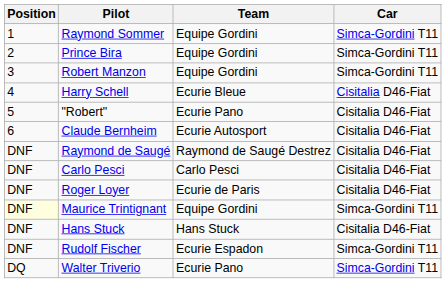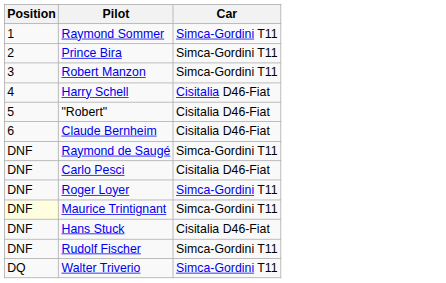 <table class="wikitable">
 <tr>
 <th>Position</th>
 <th>Pilot</th>
-<th>Team</th>
 <th>Car</th>
 </tr>
 <tr>
 <td>1</td>
 <td> <a href='#'>Raymond Sommer</a></td>
-<td>Equipe Gordini</td>
 <td><a href='#'>Simca-Gordini</a> T11</td>
 </tr>
 <tr>
 <td>2</td>
 <td> <a href='#'>Prince Bira</a></td>
-<td>Equipe Gordini</td>
 <td>Simca-Gordini T11</td>
 </tr>
 <tr>
 <td>3</td>
 <td> <a href='#'>Robert Manzon</a></td>
-<td>Equipe Gordini</td>
 <td>Simca-Gordini T11</td>
 </tr>
 <tr>
 <td>4</td>
 <td> <a href='#'>Harry Schell</a></td>
-<td>Ecurie Bleue</td>
 <td><a href='#'>Cisitalia</a> D46-Fiat</td>
 </tr>
 <tr>
 <td>5</td>
 <td> "Robert"</td>
-<td>Ecurie Pano</td>
 <td>Cisitalia D46-Fiat</td>
 </tr>
 <tr>
 <td>6</td>
 <td> <a href='#'>Claude Bernheim</a></td>
-<td>Ecurie Autosport</td>
 <td>Cisitalia D46-Fiat</td>
 </tr>
 <tr>
 <td>DNF</td>
 <td> <a href='#'>Raymond de Saugé</a></td>
-<td>Raymond de Saugé Destrez</td>
-<td>Cisitalia D46-Fiat</td>
+<td>Simca-Gordini T11</td>
 </tr>
 <tr>
 <td>DNF</td>
 <td> <a href='#'>Carlo Pesci</a></td>
-<td>Carlo Pesci</td>
 <td>Cisitalia D46-Fiat</td>
 </tr>
 <tr>
 <td>DNF</td>
 <td> <a href='#'>Roger Loyer</a></td>
-<td>Ecurie de Paris</td>
-<td>Cisitalia D46-Fiat</td>
+<td><a href='#'>Simca-Gordini</a> T11</td>
 </tr>
 <tr>
 <td style="background: lightyellow;">DNF</td>
 <td> <a href='#'>Maurice Trintignant</a></td>
-<td>Equipe Gordini</td>
 <td>Simca-Gordini T11</td>
 </tr>
 <tr>
 <td>DNF</td>
 <td> <a href='#'>Hans Stuck</a></td>
-<td>Hans Stuck</td>
 <td>Cisitalia D46-Fiat</td>
 </tr>
 <tr>
 <td>DNF</td>
 <td> <a href='#'>Rudolf Fischer</a></td>
-<td>Ecurie Espadon</td>
 <td>Simca-Gordini T11</td>
 </tr>
 <tr>
 <td>DQ</td>
 <td> <a href='#'>Walter Triverio</a></td>
-<td>Ecurie Pano</td>
 <td><a href='#'>Simca-Gordini</a> T11</td>
 </tr>
 </table>
